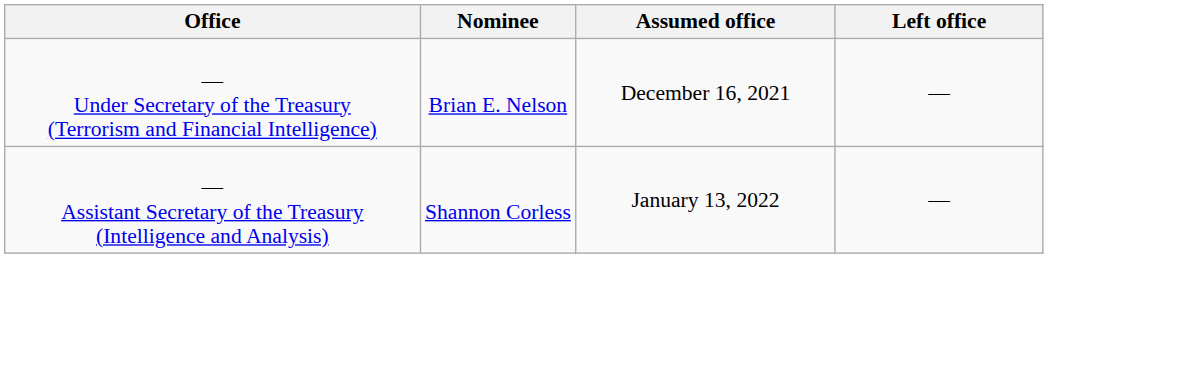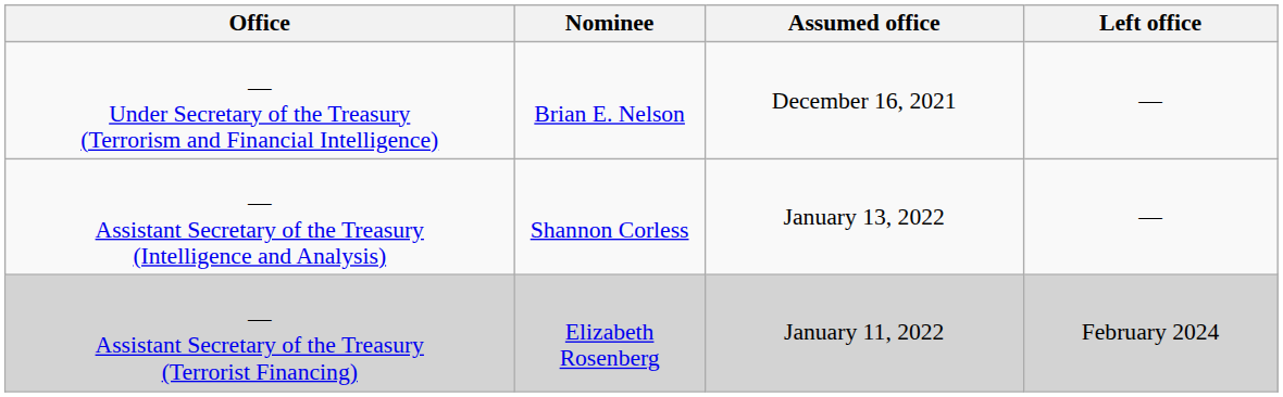 <table class="wikitable sortable" style="text-align:center">
 <tr>
 <th style="width:40%;">Office</th>
 <th style="width:15%;">Nominee</th>
 <th style="width:25%;" data-sort-type="date">Assumed office</th>
 <th style="width:20%;" data-sort-type="date">Left office</th>
 </tr>
 <tr>
 <td><br>—<br><a href='#'>Under Secretary of the Treasury<br>(Terrorism and Financial Intelligence)</a></td>
 <td><br><a href='#'>Brian E. Nelson</a></td>
 <td>December 16, 2021<br></td>
 <td>—</td>
 </tr>
 <tr>
 <td><br>—<br><a href='#'>Assistant Secretary of the Treasury<br>(Intelligence and Analysis)</a></td>
 <td><br><a href='#'>Shannon Corless</a></td>
 <td>January 13, 2022<br></td>
 <td>—</td>
 </tr>
+<tr style="background:lightgray;">
+<td><br>—<br><a href='#'>Assistant Secretary of the Treasury<br>(Terrorist Financing)</a></td>
+<td><br><a href='#'>Elizabeth Rosenberg</a></td>
+<td>January 11, 2022<br></td>
+<td>February 2024</td>
+</tr>
 </table>
